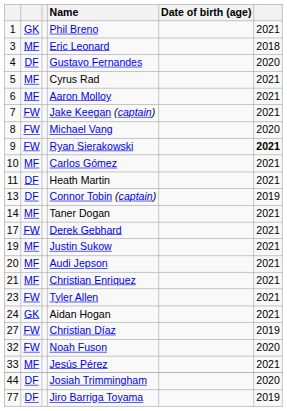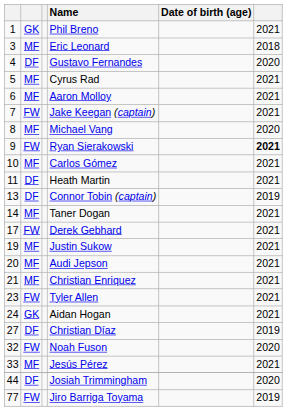 <table class="wikitable sortable" style="text-align:center;">
 <tr>
 <th></th>
 <th></th>
 <th></th>
 <th style="text-align:left;">Name</th>
 <th style="text-align:left;">Date of birth (age)</th>
 <th></th>
 </tr>
 <tr>
 <td>1</td>
 <td><a href='#'>GK</a></td>
 <td></td>
 <td data-sort-value="Breno, Phil" style="text-align:left;"><a href='#'>Phil Breno</a></td>
 <td style="text-align:left;"></td>
 <td>2021</td>
 </tr>
 <tr>
 <td>3</td>
 <td><a href='#'>MF</a></td>
 <td></td>
 <td data-sort-value="Leonard, Eric" style="text-align:left;"><a href='#'>Eric Leonard</a></td>
 <td style="text-align:left;"></td>
 <td>2018</td>
 </tr>
 <tr>
 <td>4</td>
 <td><a href='#'>DF</a></td>
 <td></td>
 <td data-sort-value="Fernandes, Gustavo" style="text-align:left;"><a href='#'>Gustavo Fernandes</a></td>
 <td style="text-align:left;"></td>
 <td>2020</td>
 </tr>
 <tr>
 <td>5</td>
 <td><a href='#'>MF</a></td>
 <td></td>
 <td data-sort-value="Rad, Cyrus" style="text-align:left;">Cyrus Rad</td>
 <td style="text-align:left;"></td>
 <td>2021</td>
 </tr>
 <tr>
 <td>6</td>
 <td><a href='#'>MF</a></td>
 <td></td>
 <td data-sort-value="Molloy, Aaron" style="text-align:left;"><a href='#'>Aaron Molloy</a></td>
 <td style="text-align:left;"></td>
 <td>2021</td>
 </tr>
 <tr>
 <td>7</td>
 <td><a href='#'>FW</a></td>
 <td></td>
 <td data-sort-value="Keegan, Jake" style="text-align:left;"><a href='#'>Jake Keegan</a> <em>(<a href='#'>captain</a>)</em></td>
 <td style="text-align:left;"></td>
 <td>2021</td>
 </tr>
 <tr>
 <td>8</td>
-<td><a href='#'>FW</a></td>
+<td><a href='#'>MF</a></td>
 <td></td>
 <td data-sort-value="Vang, Michael" style="text-align:left;"><a href='#'>Michael Vang</a></td>
 <td style="text-align:left;"></td>
 <td>2020</td>
 </tr>
 <tr>
 <td>9</td>
 <td><a href='#'>FW</a></td>
 <td></td>
 <td data-sort-value="Sierakowski, Ryan" style="text-align:left;"><a href='#'>Ryan Sierakowski</a></td>
 <td style="text-align:left;"></td>
 <td><strong>2021</strong></td>
 </tr>
 <tr>
 <td>10</td>
 <td><a href='#'>MF</a></td>
 <td></td>
 <td data-sort-value="Gómez, Carlos" style="text-align:left;"><a href='#'>Carlos Gómez</a></td>
 <td style="text-align:left;"></td>
 <td>2021</td>
 </tr>
 <tr>
 <td>11</td>
 <td><a href='#'>DF</a></td>
 <td></td>
 <td data-sort-value="Martin, Heath" style="text-align:left;">Heath Martin</td>
 <td style="text-align:left;"></td>
 <td>2021</td>
 </tr>
 <tr>
 <td>13</td>
 <td><a href='#'>DF</a></td>
 <td></td>
 <td data-sort-value="Tobin, Connor" style="text-align:left;"><a href='#'>Connor Tobin</a> <em>(<a href='#'>captain</a>)</em></td>
 <td style="text-align:left;"></td>
 <td>2019</td>
 </tr>
 <tr>
 <td>14</td>
 <td><a href='#'>MF</a></td>
 <td></td>
 <td data-sort-value="Dogan, Taner" style="text-align:left;">Taner Dogan</td>
 <td style="text-align:left;"></td>
 <td>2021</td>
 </tr>
 <tr>
 <td>17</td>
 <td><a href='#'>FW</a></td>
 <td></td>
 <td data-sort-value="Gebhard, Derek" style="text-align:left;"><a href='#'>Derek Gebhard</a></td>
 <td style="text-align:left;"></td>
 <td>2021</td>
 </tr>
 <tr>
 <td>19</td>
 <td><a href='#'>MF</a></td>
 <td></td>
 <td data-sort-value="Sukow, Justin" style="text-align:left;"><a href='#'>Justin Sukow</a></td>
 <td style="text-align:left;"></td>
 <td>2021</td>
 </tr>
 <tr>
 <td>20</td>
 <td><a href='#'>MF</a></td>
 <td></td>
 <td data-sort-value="Jepson, Audi" style="text-align:left;"><a href='#'>Audi Jepson</a></td>
 <td style="text-align:left;"></td>
 <td>2021</td>
 </tr>
 <tr>
 <td>21</td>
 <td><a href='#'>MF</a></td>
 <td></td>
 <td data-sort-value="Enriquez, Christian" style="text-align:left;"><a href='#'>Christian Enriquez</a></td>
 <td style="text-align:left;"></td>
 <td>2021</td>
 </tr>
 <tr>
 <td>23</td>
 <td><a href='#'>FW</a></td>
 <td></td>
 <td data-sort-value="Allen, Tyler" style="text-align:left;"><a href='#'>Tyler Allen</a></td>
 <td style="text-align:left;"></td>
 <td>2021</td>
 </tr>
 <tr>
 <td>24</td>
 <td><a href='#'>GK</a></td>
 <td></td>
 <td data-sort-value="Hogan, Aidan" style="text-align:left;">Aidan Hogan</td>
 <td style="text-align:left;"></td>
 <td>2021</td>
 </tr>
 <tr>
 <td>27</td>
-<td><a href='#'>FW</a></td>
+<td><a href='#'>DF</a></td>
 <td></td>
 <td data-sort-value="Díaz, Christian" style="text-align:left;"><a href='#'>Christian Díaz</a></td>
 <td style="text-align:left;"></td>
 <td>2019</td>
 </tr>
 <tr>
 <td>32</td>
 <td><a href='#'>FW</a></td>
 <td></td>
 <td data-sort-value="Fuson, Noah" style="text-align:left;"><a href='#'>Noah Fuson</a></td>
 <td style="text-align:left;"></td>
 <td>2020</td>
 </tr>
 <tr>
 <td>33</td>
 <td><a href='#'>MF</a></td>
 <td></td>
 <td data-sort-value="Pérez, Jesús" style="text-align:left;"><a href='#'>Jesús Pérez</a></td>
 <td style="text-align:left;"></td>
 <td>2021</td>
 </tr>
 <tr>
 </tr>
 <tr>
 <td>44</td>
 <td><a href='#'>DF</a></td>
 <td></td>
 <td data-sort-value="Trimmingham, Josiah" style="text-align:left;"><a href='#'>Josiah Trimmingham</a></td>
 <td style="text-align:left;"></td>
 <td>2020</td>
 </tr>
 <tr>
 <td>77</td>
-<td><a href='#'>DF</a></td>
+<td><a href='#'>FW</a></td>
 <td></td>
 <td data-sort-value="Barriga Toyama, Jiro" style="text-align:left;"><a href='#'>Jiro Barriga Toyama</a></td>
 <td style="text-align:left;"></td>
 <td>2019</td>
 </tr>
 </table>
